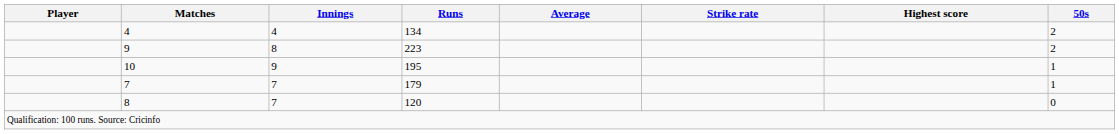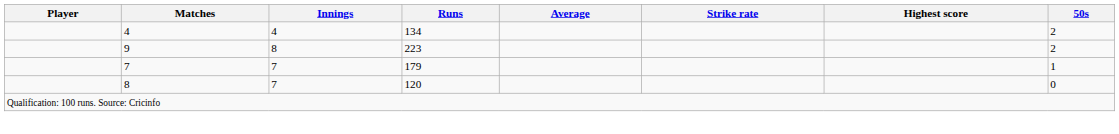 <table class="wikitable sortable" style="width:80%;">
 <tr>
 <th>Player</th>
 <th>Matches</th>
 <th><a href='#'>Innings</a></th>
 <th><a href='#'>Runs</a></th>
 <th><a href='#'>Average</a></th>
 <th><a href='#'>Strike rate</a></th>
 <th>Highest score</th>
 <th><a href='#'>50s</a></th>
 </tr>
 <tr>
 <td></td>
 <td>4</td>
 <td>4</td>
 <td>134</td>
 <td></td>
 <td></td>
 <td></td>
 <td>2</td>
 </tr>
 <tr>
 <td></td>
 <td>9</td>
 <td>8</td>
 <td>223</td>
 <td></td>
 <td></td>
 <td></td>
 <td>2</td>
 </tr>
 <tr>
 <td></td>
-<td>10</td>
-<td>9</td>
-<td>195</td>
-<td></td>
-<td></td>
-<td></td>
-<td>1</td>
-</tr>
-<tr>
-<td></td>
 <td>7</td>
 <td>7</td>
 <td>179</td>
 <td></td>
 <td></td>
 <td></td>
 <td>1</td>
 </tr>
 <tr>
 <td></td>
 <td>8</td>
 <td>7</td>
 <td>120</td>
 <td></td>
 <td></td>
 <td></td>
 <td>0</td>
 </tr>
 <tr class="unsortable">
 <td colspan="8"><small>Qualification: 100 runs.  Source: Cricinfo</small></td>
 </tr>
 </table>
